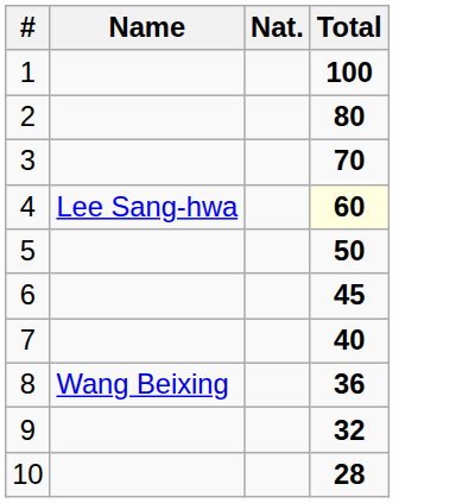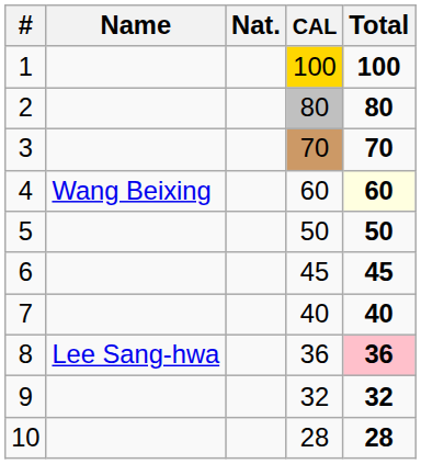 <table class="wikitable sortable" style="text-align:center;">
 <tr>
 <th>#</th>
 <th>Name</th>
 <th>Nat.</th>
+<th><small>CAL</small></th>
 <th>Total</th>
 </tr>
 <tr>
 <td>1</td>
 <td align=left></td>
 <td></td>
+<td bgcolor=gold>100</td>
 <td><strong>100</strong></td>
 </tr>
 <tr>
 <td>2</td>
 <td align=left></td>
 <td></td>
+<td bgcolor=silver>80</td>
 <td><strong>80</strong></td>
 </tr>
 <tr>
 <td>3</td>
 <td align=left></td>
 <td></td>
+<td bgcolor=cc9966>70</td>
 <td><strong>70</strong></td>
 </tr>
 <tr>
 <td>4</td>
-<td align=left><a href='#'>Lee Sang-hwa</a></td>
+<td align=left><a href='#'>Wang Beixing</a></td>
 <td></td>
+<td>60</td>
 <td style="background: lightyellow;"><strong>60</strong></td>
 </tr>
 <tr>
 <td>5</td>
 <td align=left></td>
 <td></td>
+<td>50</td>
 <td><strong>50</strong></td>
 </tr>
 <tr>
 <td>6</td>
 <td align=left></td>
 <td></td>
+<td>45</td>
 <td><strong>45</strong></td>
 </tr>
 <tr>
 <td>7</td>
 <td align=left></td>
 <td></td>
+<td>40</td>
 <td><strong>40</strong></td>
 </tr>
 <tr>
 <td>8</td>
-<td align=left><a href='#'>Wang Beixing</a></td>
+<td align=left><a href='#'>Lee Sang-hwa</a></td>
 <td></td>
-<td><strong>36</strong></td>
+<td>36</td>
+<td style="background: pink;"><strong>36</strong></td>
 </tr>
 <tr>
 <td>9</td>
 <td align=left></td>
 <td></td>
+<td>32</td>
 <td><strong>32</strong></td>
 </tr>
 <tr>
 <td>10</td>
 <td align=left></td>
 <td></td>
+<td>28</td>
 <td><strong>28</strong></td>
 </tr>
 </table>
